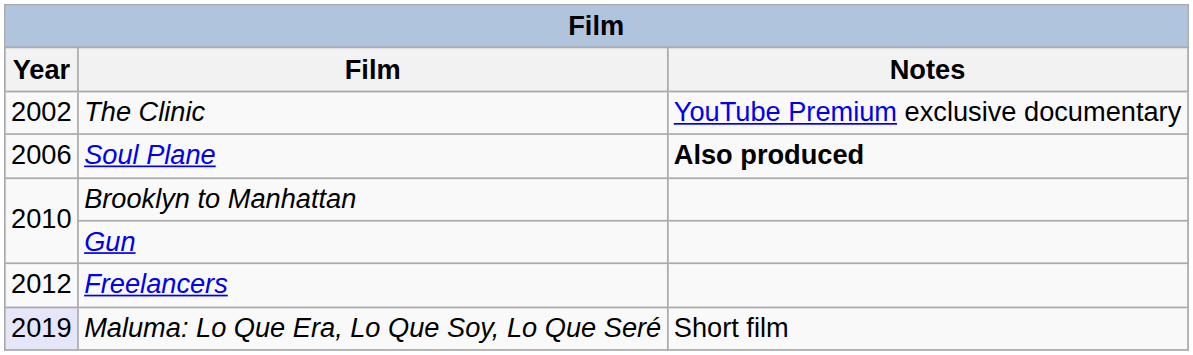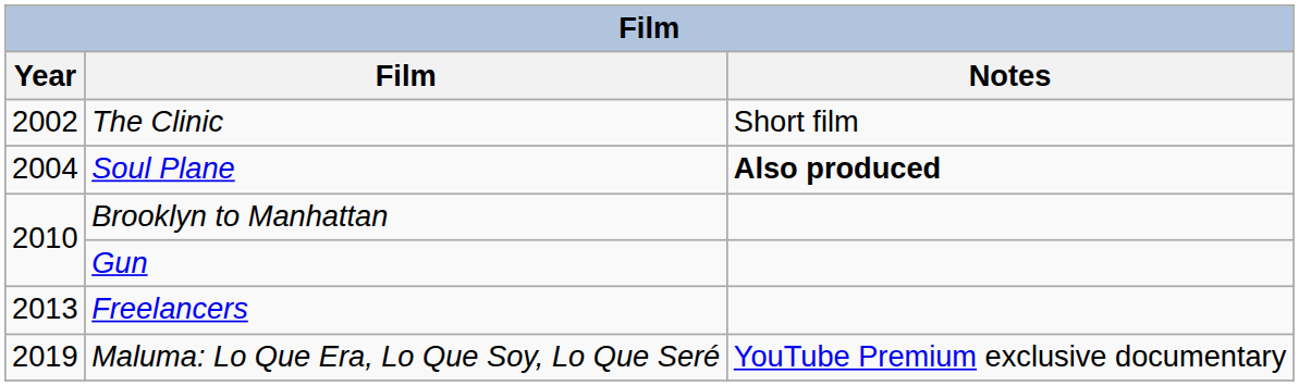 <table class="wikitable">
 <tr style="background:#ccc; text-align:center;">
 <th colspan="4" style="background: LightSteelBlue;">Film</th>
 </tr>
 <tr style="background:#ccc; text-align:center;">
 <th>Year</th>
 <th>Film</th>
 <th>Notes</th>
 </tr>
 <tr>
 <td>2002</td>
 <td><em>The Clinic</em></td>
-<td><a href='#'>YouTube Premium</a> exclusive documentary</td>
+<td>Short film</td>
 </tr>
 <tr>
-<td>2006</td>
+<td>2004</td>
 <td><em><a href='#'>Soul Plane</a></em></td>
 <td><strong>Also produced</strong></td>
 </tr>
 <tr>
 <td rowspan="2">2010</td>
 <td><em>Brooklyn to Manhattan</em></td>
 <td></td>
 </tr>
 <tr>
 <td><em><a href='#'>Gun</a></em></td>
 <td></td>
 </tr>
 <tr>
-<td>2012</td>
+<td>2013</td>
 <td><em><a href='#'>Freelancers</a></em></td>
 <td></td>
 </tr>
 <tr>
-<td style="background: lavender;">2019</td>
+<td>2019</td>
 <td><em>Maluma: Lo Que Era, Lo Que Soy, Lo Que Seré</em></td>
-<td>Short film</td>
+<td><a href='#'>YouTube Premium</a> exclusive documentary</td>
 </tr>
 </table>
